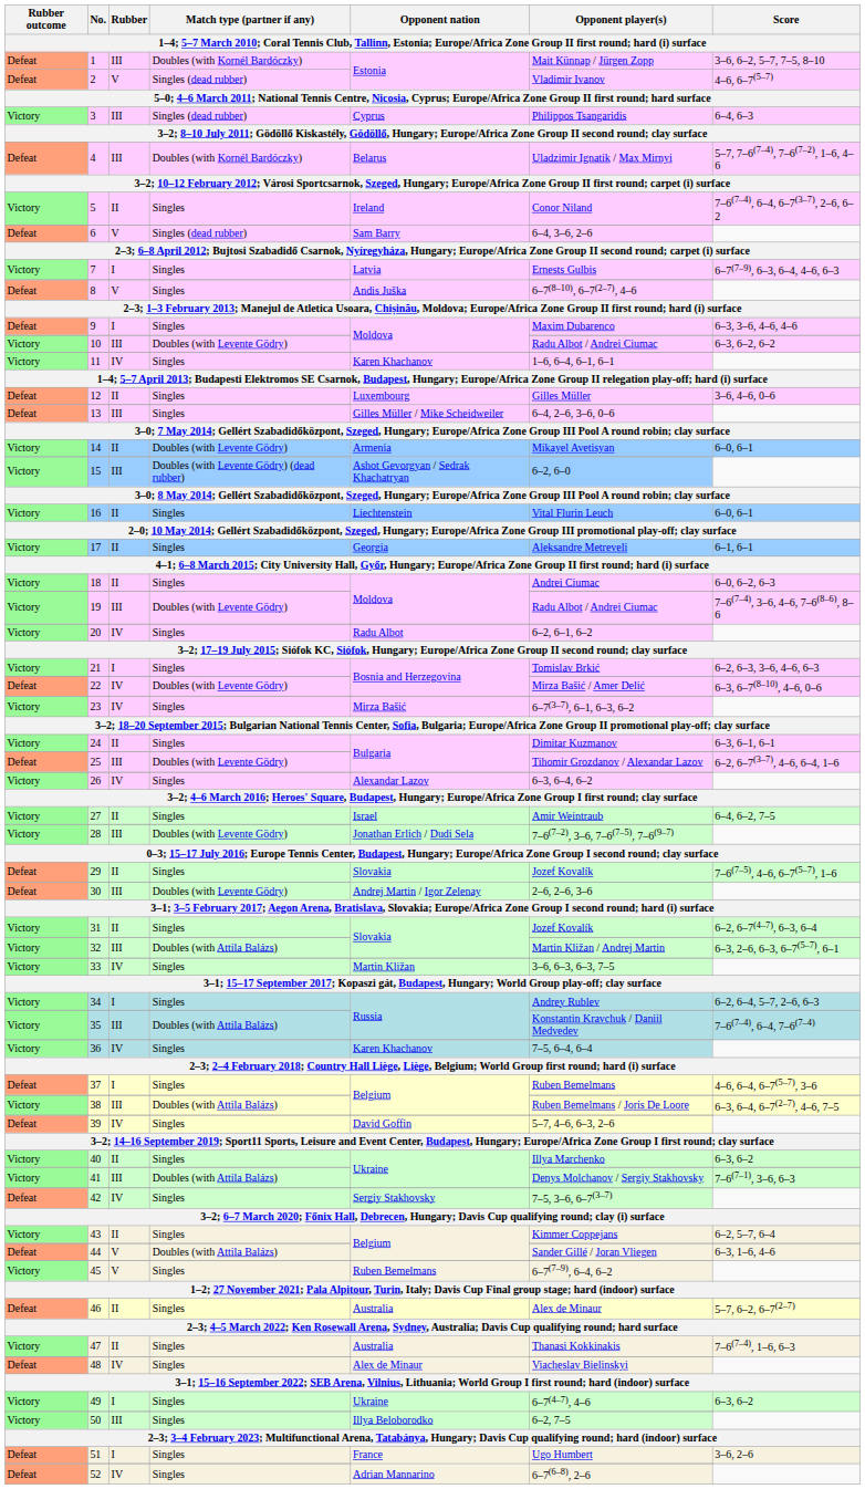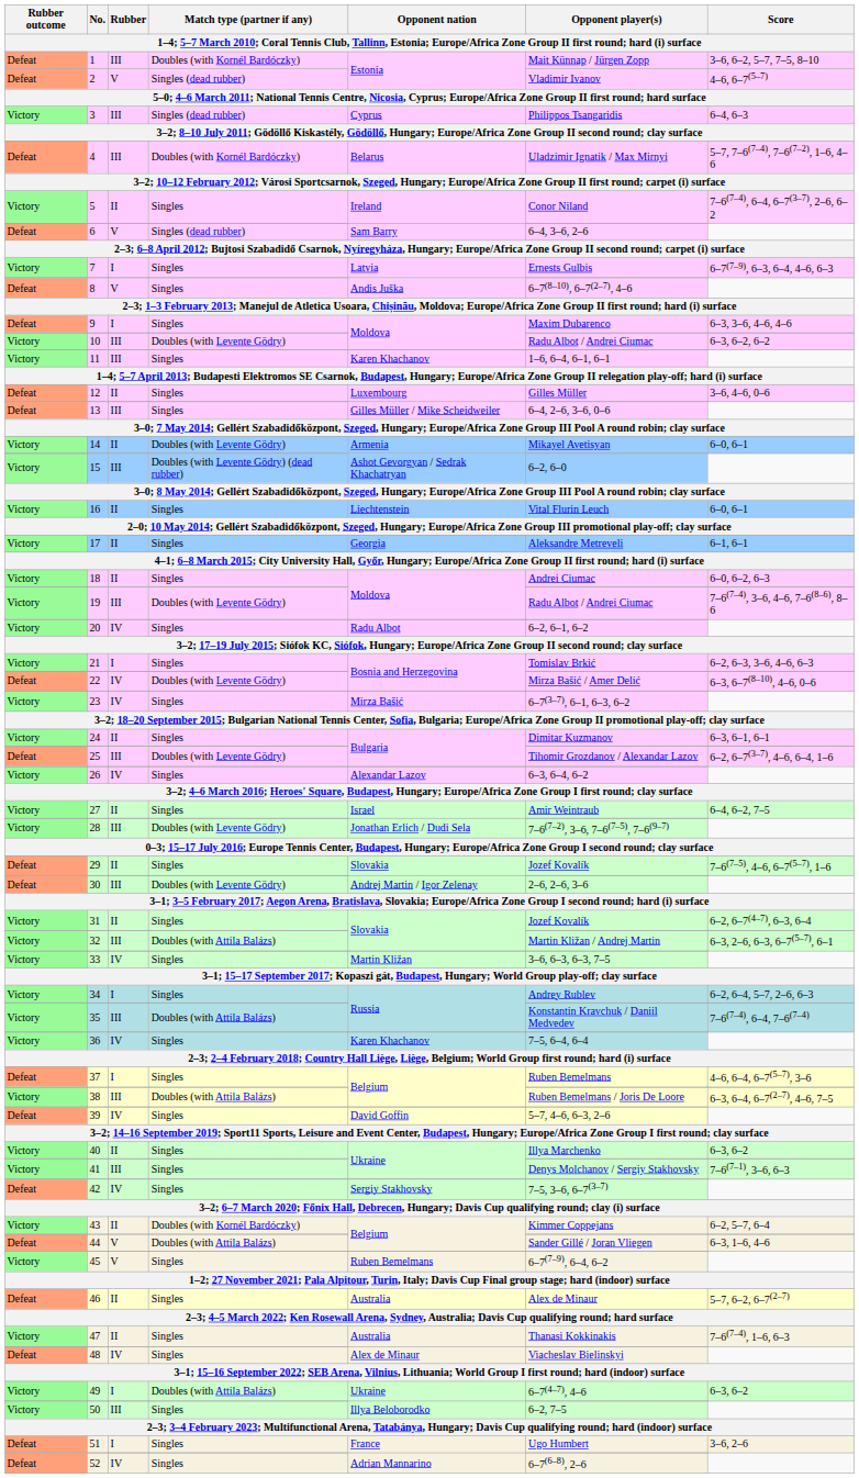 <table class=wikitable>
 <tr>
 <th>Rubber outcome</th>
 <th>No.</th>
 <th>Rubber</th>
 <th>Match type (partner if any)</th>
 <th>Opponent nation</th>
 <th>Opponent player(s)</th>
 <th>Score</th>
 </tr>
 <tr>
 <th colspan=7>1–4; <a href='#'>5–7 March 2010</a>; Coral Tennis Club, <a href='#'>Tallinn</a>, Estonia; Europe/Africa Zone Group II first round; hard (i) surface</th>
 </tr>
 <tr bgcolor=#FFCCFF>
 <td bgcolor=FFA07A>Defeat</td>
 <td>1</td>
 <td>III</td>
 <td>Doubles (with <a href='#'>Kornél Bardóczky</a>)</td>
 <td rowspan=2> <a href='#'>Estonia</a></td>
 <td><a href='#'>Mait Künnap</a> / <a href='#'>Jürgen Zopp</a></td>
 <td>3–6, 6–2, 5–7, 7–5, 8–10</td>
 </tr>
 <tr bgcolor=#FFCCFF>
 <td bgcolor=FFA07A>Defeat</td>
 <td>2</td>
 <td>V</td>
 <td>Singles (<a href='#'>dead rubber</a>)</td>
 <td><a href='#'>Vladimir Ivanov</a></td>
 <td>4–6, 6–7<sup>(5–7)</sup></td>
 </tr>
 <tr>
 <th colspan=7>5–0; <a href='#'>4–6 March 2011</a>; National Tennis Centre, <a href='#'>Nicosia</a>, Cyprus; Europe/Africa Zone Group II first round; hard surface</th>
 </tr>
 <tr bgcolor=#FFCCFF>
 <td bgcolor=98FB98>Victory</td>
 <td>3</td>
 <td>III</td>
 <td>Singles (<a href='#'>dead rubber</a>)</td>
 <td> <a href='#'>Cyprus</a></td>
 <td><a href='#'>Philippos Tsangaridis</a></td>
 <td>6–4, 6–3</td>
 </tr>
 <tr>
 <th colspan=7>3–2; <a href='#'>8–10 July 2011</a>; Gödöllő Kiskastély, <a href='#'>Gödöllő</a>, Hungary; Europe/Africa Zone Group II second round; clay surface</th>
 </tr>
 <tr bgcolor=#FFCCFF>
 <td bgcolor=FFA07A>Defeat</td>
 <td>4</td>
 <td>III</td>
 <td>Doubles (with <a href='#'>Kornél Bardóczky</a>)</td>
 <td> <a href='#'>Belarus</a></td>
 <td><a href='#'>Uladzimir Ignatik</a> / <a href='#'>Max Mirnyi</a></td>
 <td>5–7, 7–6<sup>(7–4)</sup>, 7–6<sup>(7–2)</sup>, 1–6, 4–6</td>
 </tr>
 <tr>
 <th colspan=7>3–2; <a href='#'>10–12 February 2012</a>; Városi Sportcsarnok, <a href='#'>Szeged</a>, Hungary; Europe/Africa Zone Group II first round; carpet (i) surface</th>
 </tr>
 <tr bgcolor=#FFCCFF>
 <td bgcolor=98FB98>Victory</td>
 <td>5</td>
 <td>II</td>
 <td>Singles</td>
 <td rowspan=2> <a href='#'>Ireland</a></td>
 <td><a href='#'>Conor Niland</a></td>
 <td>7–6<sup>(7–4)</sup>, 6–4, 6–7<sup>(3–7)</sup>, 2–6, 6–2</td>
 </tr>
 <tr>
 </tr>
 <tr bgcolor=#FFCCFF>
 <td bgcolor=FFA07A>Defeat</td>
 <td>6</td>
 <td>V</td>
 <td>Singles (<a href='#'>dead rubber</a>)</td>
 <td><a href='#'>Sam Barry</a></td>
 <td>6–4, 3–6, 2–6</td>
 </tr>
 <tr>
 <th colspan=7>2–3; <a href='#'>6–8 April 2012</a>; Bujtosi Szabadidő Csarnok, <a href='#'>Nyíregyháza</a>, Hungary; Europe/Africa Zone Group II second round; carpet (i) surface</th>
 </tr>
 <tr bgcolor=#FFCCFF>
 <td bgcolor=98FB98>Victory</td>
 <td>7</td>
 <td>I</td>
 <td>Singles</td>
 <td rowspan=2> <a href='#'>Latvia</a></td>
 <td><a href='#'>Ernests Gulbis</a></td>
 <td>6–7<sup>(7–9)</sup>, 6–3, 6–4, 4–6, 6–3</td>
 </tr>
 <tr>
 </tr>
 <tr bgcolor=#FFCCFF>
 <td bgcolor=FFA07A>Defeat</td>
 <td>8</td>
 <td>V</td>
 <td>Singles</td>
 <td><a href='#'>Andis Juška</a></td>
 <td>6–7<sup>(8–10)</sup>, 6–7<sup>(2–7)</sup>, 4–6</td>
 </tr>
 <tr>
 <th colspan=7>2–3; <a href='#'>1–3 February 2013</a>; Manejul de Atletica Usoara, <a href='#'>Chișinău</a>, Moldova; Europe/Africa Zone Group II first round; hard (i) surface</th>
 </tr>
 <tr bgcolor=#FFCCFF>
 <td bgcolor=FFA07A>Defeat</td>
 <td>9</td>
 <td>I</td>
 <td>Singles</td>
 <td rowspan=3> <a href='#'>Moldova</a></td>
 <td><a href='#'>Maxim Dubarenco</a></td>
 <td>6–3, 3–6, 4–6, 4–6</td>
 </tr>
 <tr>
 </tr>
 <tr bgcolor=#FFCCFF>
 <td bgcolor=98FB98>Victory</td>
 <td>10</td>
 <td>III</td>
 <td>Doubles (with <a href='#'>Levente Gödry</a>)</td>
 <td><a href='#'>Radu Albot</a> / <a href='#'>Andrei Ciumac</a></td>
 <td>6–3, 6–2, 6–2</td>
 </tr>
 <tr>
 </tr>
 <tr bgcolor=#FFCCFF>
 <td bgcolor=98FB98>Victory</td>
 <td>11</td>
-<td>IV</td>
+<td>III</td>
 <td>Singles</td>
 <td><a href='#'>Karen Khachanov</a></td>
 <td>1–6, 6–4, 6–1, 6–1</td>
 </tr>
 <tr>
 <th colspan=7>1–4; <a href='#'>5–7 April 2013</a>; Budapesti Elektromos SE Csarnok, <a href='#'>Budapest</a>, Hungary; Europe/Africa Zone Group II relegation play-off; hard (i) surface</th>
 </tr>
 <tr bgcolor=#FFCCFF>
 <td bgcolor=FFA07A>Defeat</td>
 <td>12</td>
 <td>II</td>
 <td>Singles</td>
 <td rowspan=2> <a href='#'>Luxembourg</a></td>
 <td><a href='#'>Gilles Müller</a></td>
 <td>3–6, 4–6, 0–6</td>
 </tr>
 <tr>
 </tr>
 <tr bgcolor=#FFCCFF>
 <td bgcolor=FFA07A>Defeat</td>
 <td>13</td>
 <td>III</td>
 <td>Singles</td>
 <td><a href='#'>Gilles Müller</a> / <a href='#'>Mike Scheidweiler</a></td>
 <td>6–4, 2–6, 3–6, 0–6</td>
 </tr>
 <tr>
 <th colspan=7>3–0; <a href='#'>7 May 2014</a>; Gellért Szabadidőközpont, <a href='#'>Szeged</a>, Hungary; Europe/Africa Zone Group III Pool A round robin; clay surface</th>
 </tr>
 <tr bgcolor=#99CCFF>
 <td bgcolor=98FB98>Victory</td>
 <td>14</td>
 <td>II</td>
 <td>Doubles (with <a href='#'>Levente Gödry</a>)</td>
 <td rowspan=2> <a href='#'>Armenia</a></td>
 <td><a href='#'>Mikayel Avetisyan</a></td>
 <td>6–0, 6–1</td>
 </tr>
 <tr>
 </tr>
 <tr bgcolor=#99CCFF>
 <td bgcolor=98FB98>Victory</td>
 <td>15</td>
 <td>III</td>
 <td>Doubles (with <a href='#'>Levente Gödry</a>) (<a href='#'>dead rubber</a>)</td>
 <td><a href='#'>Ashot Gevorgyan</a> / <a href='#'>Sedrak Khachatryan</a></td>
 <td>6–2, 6–0</td>
 </tr>
 <tr>
 <th colspan=7>3–0; <a href='#'>8 May 2014</a>; Gellért Szabadidőközpont, <a href='#'>Szeged</a>, Hungary; Europe/Africa Zone Group III Pool A round robin; clay surface</th>
 </tr>
 <tr bgcolor=#99CCFF>
 <td bgcolor=98FB98>Victory</td>
 <td>16</td>
 <td>II</td>
 <td>Singles</td>
 <td> <a href='#'>Liechtenstein</a></td>
 <td><a href='#'>Vital Flurin Leuch</a></td>
 <td>6–0, 6–1</td>
 </tr>
 <tr>
 <th colspan=7>2–0; <a href='#'>10 May 2014</a>; Gellért Szabadidőközpont, <a href='#'>Szeged</a>, Hungary; Europe/Africa Zone Group III promotional play-off; clay surface</th>
 </tr>
 <tr bgcolor=#99CCFF>
 <td bgcolor=98FB98>Victory</td>
 <td>17</td>
 <td>II</td>
 <td>Singles</td>
 <td> <a href='#'>Georgia</a></td>
 <td><a href='#'>Aleksandre Metreveli</a></td>
 <td>6–1, 6–1</td>
 </tr>
 <tr>
 <th colspan=7>4–1; <a href='#'>6–8 March 2015</a>; City University Hall, <a href='#'>Győr</a>, Hungary; Europe/Africa Zone Group II first round; hard (i) surface</th>
 </tr>
 <tr bgcolor=#FFCCFF>
 <td bgcolor=98FB98>Victory</td>
 <td>18</td>
 <td>II</td>
 <td>Singles</td>
 <td rowspan=3> <a href='#'>Moldova</a></td>
 <td><a href='#'>Andrei Ciumac</a></td>
 <td>6–0, 6–2, 6–3</td>
 </tr>
 <tr>
 </tr>
 <tr bgcolor=#FFCCFF>
 <td bgcolor=98FB98>Victory</td>
 <td>19</td>
 <td>III</td>
 <td>Doubles (with <a href='#'>Levente Gödry</a>)</td>
 <td><a href='#'>Radu Albot</a> / <a href='#'>Andrei Ciumac</a></td>
 <td>7–6<sup>(7–4)</sup>, 3–6, 4–6, 7–6<sup>(8–6)</sup>, 8–6</td>
 </tr>
 <tr>
 </tr>
 <tr bgcolor=#FFCCFF>
 <td bgcolor=98FB98>Victory</td>
 <td>20</td>
 <td>IV</td>
 <td>Singles</td>
 <td><a href='#'>Radu Albot</a></td>
 <td>6–2, 6–1, 6–2</td>
 </tr>
 <tr>
 <th colspan=7>3–2; <a href='#'>17–19 July 2015</a>; Siófok KC, <a href='#'>Siófok</a>, Hungary; Europe/Africa Zone Group II second round; clay surface</th>
 </tr>
 <tr bgcolor=#FFCCFF>
 <td bgcolor=98FB98>Victory</td>
 <td>21</td>
 <td>I</td>
 <td>Singles</td>
 <td rowspan=3> <a href='#'>Bosnia and Herzegovina</a></td>
 <td><a href='#'>Tomislav Brkić</a></td>
 <td>6–2, 6–3, 3–6, 4–6, 6–3</td>
 </tr>
 <tr>
 </tr>
 <tr bgcolor=#FFCCFF>
 <td bgcolor=FFA07A>Defeat</td>
 <td>22</td>
 <td>IV</td>
 <td>Doubles (with <a href='#'>Levente Gödry</a>)</td>
 <td><a href='#'>Mirza Bašić</a> / <a href='#'>Amer Delić</a></td>
 <td>6–3, 6–7<sup>(8–10)</sup>, 4–6, 0–6</td>
 </tr>
 <tr>
 </tr>
 <tr bgcolor=#FFCCFF>
 <td bgcolor=98FB98>Victory</td>
 <td>23</td>
 <td>IV</td>
 <td>Singles</td>
 <td><a href='#'>Mirza Bašić</a></td>
 <td>6–7<sup>(3–7)</sup>, 6–1, 6–3, 6–2</td>
 </tr>
 <tr>
 <th colspan=7>3–2; <a href='#'>18–20 September 2015</a>; Bulgarian National Tennis Center, <a href='#'>Sofia</a>, Bulgaria; Europe/Africa Zone Group II promotional play-off; clay surface</th>
 </tr>
 <tr bgcolor=#FFCCFF>
 <td bgcolor=98FB98>Victory</td>
 <td>24</td>
 <td>II</td>
 <td>Singles</td>
 <td rowspan=3> <a href='#'>Bulgaria</a></td>
 <td><a href='#'>Dimitar Kuzmanov</a></td>
 <td>6–3, 6–1, 6–1</td>
 </tr>
 <tr>
 </tr>
 <tr bgcolor=#FFCCFF>
 <td bgcolor=FFA07A>Defeat</td>
 <td>25</td>
 <td>III</td>
 <td>Doubles (with <a href='#'>Levente Gödry</a>)</td>
 <td><a href='#'>Tihomir Grozdanov</a> / <a href='#'>Alexandar Lazov</a></td>
 <td>6–2, 6–7<sup>(3–7)</sup>, 4–6, 6–4, 1–6</td>
 </tr>
 <tr>
 </tr>
 <tr bgcolor=#FFCCFF>
 <td bgcolor=98FB98>Victory</td>
 <td>26</td>
 <td>IV</td>
 <td>Singles</td>
 <td><a href='#'>Alexandar Lazov</a></td>
 <td>6–3, 6–4, 6–2</td>
 </tr>
 <tr>
 <th colspan=7>3–2; <a href='#'>4–6 March 2016</a>; <a href='#'>Heroes' Square</a>, <a href='#'>Budapest</a>, Hungary; Europe/Africa Zone Group I first round; clay surface</th>
 </tr>
 <tr bgcolor=#CCFFCC>
 <td bgcolor=98FB98>Victory</td>
 <td>27</td>
 <td>II</td>
 <td>Singles</td>
 <td rowspan=2> <a href='#'>Israel</a></td>
 <td><a href='#'>Amir Weintraub</a></td>
 <td>6–4, 6–2, 7–5</td>
 </tr>
 <tr>
 </tr>
 <tr bgcolor=#CCFFCC>
 <td bgcolor=98FB98>Victory</td>
 <td>28</td>
 <td>III</td>
 <td>Doubles (with <a href='#'>Levente Gödry</a>)</td>
 <td><a href='#'>Jonathan Erlich</a> / <a href='#'>Dudi Sela</a></td>
 <td>7–6<sup>(7–2)</sup>, 3–6, 7–6<sup>(7–5)</sup>, 7–6<sup>(9–7)</sup></td>
 </tr>
 <tr>
 <th colspan=7>0–3; <a href='#'>15–17 July 2016</a>; Europe Tennis Center, <a href='#'>Budapest</a>, Hungary; Europe/Africa Zone Group I second round; clay surface</th>
 </tr>
 <tr bgcolor=#CCFFCC>
 <td bgcolor=FFA07A>Defeat</td>
 <td>29</td>
 <td>II</td>
 <td>Singles</td>
 <td rowspan=2> <a href='#'>Slovakia</a></td>
 <td><a href='#'>Jozef Kovalík</a></td>
 <td>7–6<sup>(7–5)</sup>, 4–6, 6–7<sup>(5–7)</sup>, 1–6</td>
 </tr>
 <tr>
 </tr>
 <tr bgcolor=#CCFFCC>
 <td bgcolor=FFA07A>Defeat</td>
 <td>30</td>
 <td>III</td>
 <td>Doubles (with <a href='#'>Levente Gödry</a>)</td>
 <td><a href='#'>Andrej Martin</a> / <a href='#'>Igor Zelenay</a></td>
 <td>2–6, 2–6, 3–6</td>
 </tr>
 <tr>
 <th colspan=7>3–1; <a href='#'>3–5 February 2017</a>; <a href='#'>Aegon Arena</a>, <a href='#'>Bratislava</a>, Slovakia; Europe/Africa Zone Group I second round; hard (i) surface</th>
 </tr>
 <tr bgcolor=#CCFFCC>
 <td bgcolor=98FB98>Victory</td>
 <td>31</td>
 <td>II</td>
 <td>Singles</td>
 <td rowspan=3> <a href='#'>Slovakia</a></td>
 <td><a href='#'>Jozef Kovalík</a></td>
 <td>6–2, 6–7<sup>(4–7)</sup>, 6–3, 6–4</td>
 </tr>
 <tr>
 </tr>
 <tr bgcolor=#CCFFCC>
 <td bgcolor=98FB98>Victory</td>
 <td>32</td>
 <td>III</td>
 <td>Doubles (with <a href='#'>Attila Balázs</a>)</td>
 <td><a href='#'>Martin Kližan</a> / <a href='#'>Andrej Martin</a></td>
 <td>6–3, 2–6, 6–3, 6–7<sup>(5–7)</sup>, 6–1</td>
 </tr>
 <tr>
 </tr>
 <tr bgcolor=#CCFFCC>
 <td bgcolor=98FB98>Victory</td>
 <td>33</td>
 <td>IV</td>
 <td>Singles</td>
 <td><a href='#'>Martin Kližan</a></td>
 <td>3–6, 6–3, 6–3, 7–5</td>
 </tr>
 <tr>
 <th colspan=7>3–1; <a href='#'>15–17 September 2017</a>; Kopaszi gát, <a href='#'>Budapest</a>, Hungary; World Group play-off; clay surface</th>
 </tr>
 <tr bgcolor=#B0E0E6>
 <td bgcolor=98FB98>Victory</td>
 <td>34</td>
 <td>I</td>
 <td>Singles</td>
 <td rowspan=3> <a href='#'>Russia</a></td>
 <td><a href='#'>Andrey Rublev</a></td>
 <td>6–2, 6–4, 5–7, 2–6, 6–3</td>
 </tr>
 <tr>
 </tr>
 <tr bgcolor=#B0E0E6>
 <td bgcolor=98FB98>Victory</td>
 <td>35</td>
 <td>III</td>
 <td>Doubles (with <a href='#'>Attila Balázs</a>)</td>
 <td><a href='#'>Konstantin Kravchuk</a> / <a href='#'>Daniil Medvedev</a></td>
 <td>7–6<sup>(7–4)</sup>, 6–4, 7–6<sup>(7–4)</sup></td>
 </tr>
 <tr>
 </tr>
 <tr bgcolor=#B0E0E6>
 <td bgcolor=98FB98>Victory</td>
 <td>36</td>
 <td>IV</td>
 <td>Singles</td>
 <td><a href='#'>Karen Khachanov</a></td>
 <td>7–5, 6–4, 6–4</td>
 </tr>
 <tr>
 <th colspan=7>2–3; <a href='#'>2–4 February 2018</a>; <a href='#'>Country Hall Liège</a>, <a href='#'>Liège</a>, Belgium; World Group first round; hard (i) surface</th>
 </tr>
 <tr bgcolor=#FFFFCC>
 <td bgcolor=FFA07A>Defeat</td>
 <td>37</td>
 <td>I</td>
 <td>Singles</td>
 <td rowspan=3> <a href='#'>Belgium</a></td>
 <td><a href='#'>Ruben Bemelmans</a></td>
 <td>4–6, 6–4, 6–7<sup>(5–7)</sup>, 3–6</td>
 </tr>
 <tr>
 </tr>
 <tr bgcolor=#FFFFCC>
 <td bgcolor=98FB98>Victory</td>
 <td>38</td>
 <td>III</td>
 <td>Doubles (with <a href='#'>Attila Balázs</a>)</td>
 <td><a href='#'>Ruben Bemelmans</a> / <a href='#'>Joris De Loore</a></td>
 <td>6–3, 6–4, 6–7<sup>(2–7)</sup>, 4–6, 7–5</td>
 </tr>
 <tr>
 </tr>
 <tr bgcolor=#FFFFCC>
 <td bgcolor=FFA07A>Defeat</td>
 <td>39</td>
 <td>IV</td>
 <td>Singles</td>
 <td><a href='#'>David Goffin</a></td>
 <td>5–7, 4–6, 6–3, 2–6</td>
 </tr>
 <tr>
 <th colspan=7>3–2; <a href='#'>14–16 September 2019</a>; Sport11 Sports, Leisure and Event Center, <a href='#'>Budapest</a>, Hungary; Europe/Africa Zone Group I first round; clay surface</th>
 </tr>
 <tr bgcolor=#CCFFCC>
 <td bgcolor=98FB98>Victory</td>
 <td>40</td>
 <td>II</td>
 <td>Singles</td>
 <td rowspan=3> <a href='#'>Ukraine</a></td>
 <td><a href='#'>Illya Marchenko</a></td>
 <td>6–3, 6–2</td>
 </tr>
 <tr>
 </tr>
 <tr bgcolor=#CCFFCC>
 <td bgcolor=98FB98>Victory</td>
 <td>41</td>
 <td>III</td>
-<td>Doubles (with <a href='#'>Attila Balázs</a>)</td>
+<td>Singles</td>
 <td><a href='#'>Denys Molchanov</a> / <a href='#'>Sergiy Stakhovsky</a></td>
 <td>7–6<sup>(7–1)</sup>, 3–6, 6–3</td>
 </tr>
 <tr>
 </tr>
 <tr bgcolor=#CCFFCC>
 <td bgcolor=FFA07A>Defeat</td>
 <td>42</td>
 <td>IV</td>
 <td>Singles</td>
 <td><a href='#'>Sergiy Stakhovsky</a></td>
 <td>7–5, 3–6, 6–7<sup>(3–7)</sup></td>
 </tr>
 <tr>
 <th colspan=7>3–2; <a href='#'>6–7 March 2020</a>; <a href='#'>Főnix Hall</a>, <a href='#'>Debrecen</a>, Hungary; Davis Cup qualifying round; clay (i) surface</th>
 </tr>
 <tr bgcolor=#F7F2E0>
 <td bgcolor=98FB98>Victory</td>
 <td>43</td>
 <td>II</td>
-<td>Singles</td>
+<td>Doubles (with <a href='#'>Kornél Bardóczky</a>)</td>
 <td rowspan=3> <a href='#'>Belgium</a></td>
 <td><a href='#'>Kimmer Coppejans</a></td>
 <td>6–2, 5–7, 6–4</td>
 </tr>
 <tr>
 </tr>
 <tr bgcolor=#F7F2E0>
 <td bgcolor=FFA07A>Defeat</td>
 <td>44</td>
 <td>V</td>
 <td>Doubles (with <a href='#'>Attila Balázs</a>)</td>
 <td><a href='#'>Sander Gillé</a> / <a href='#'>Joran Vliegen</a></td>
 <td>6–3, 1–6, 4–6</td>
 </tr>
 <tr>
 </tr>
 <tr bgcolor=#F7F2E0>
 <td bgcolor=98FB98>Victory</td>
 <td>45</td>
 <td>V</td>
 <td>Singles</td>
 <td><a href='#'>Ruben Bemelmans</a></td>
 <td>6–7<sup>(7–9)</sup>, 6–4, 6–2</td>
 </tr>
 <tr>
 <th colspan=7>1–2; <a href='#'>27 November 2021</a>; <a href='#'>Pala Alpitour</a>, <a href='#'>Turin</a>, Italy; Davis Cup Final group stage; hard (indoor) surface</th>
 </tr>
 <tr bgcolor=#FFFFCC>
 <td bgcolor=FFA07A>Defeat</td>
 <td>46</td>
 <td>II</td>
 <td>Singles</td>
 <td> <a href='#'>Australia</a></td>
 <td><a href='#'>Alex de Minaur</a></td>
 <td>5–7, 6–2, 6–7<sup>(2–7)</sup></td>
 </tr>
 <tr>
 <th colspan=7>2–3; <a href='#'>4–5 March 2022</a>; <a href='#'>Ken Rosewall Arena</a>, <a href='#'>Sydney</a>, Australia; Davis Cup qualifying round; hard surface</th>
 </tr>
 <tr bgcolor=#F7F2E0>
 <td bgcolor=98FB98>Victory</td>
 <td>47</td>
 <td>II</td>
 <td>Singles</td>
 <td rowspan=2> <a href='#'>Australia</a></td>
 <td><a href='#'>Thanasi Kokkinakis</a></td>
 <td>7–6<sup>(7–4)</sup>, 1–6, 6–3</td>
 </tr>
 <tr>
 </tr>
 <tr bgcolor=#F7F2E0>
 <td bgcolor=FFA07A>Defeat</td>
 <td>48</td>
 <td>IV</td>
 <td>Singles</td>
 <td><a href='#'>Alex de Minaur</a></td>
 <td><a href='#'>Viacheslav Bielinskyi</a></td>
 </tr>
 <tr>
 <th colspan=7>3–1; <a href='#'>15–16 September 2022</a>; <a href='#'>SEB Arena</a>, <a href='#'>Vilnius</a>, Lithuania; World Group I first round; hard (indoor) surface</th>
 </tr>
 <tr bgcolor=#CCFFCC>
 <td bgcolor=98FB98>Victory</td>
 <td>49</td>
 <td>I</td>
-<td>Singles</td>
+<td>Doubles (with <a href='#'>Attila Balázs</a>)</td>
 <td rowspan=2> <a href='#'>Ukraine</a></td>
 <td>6–7<sup>(4–7)</sup>, 4–6</td>
 <td>6–3, 6–2</td>
 </tr>
 <tr>
 </tr>
 <tr bgcolor=#CCFFCC>
 <td bgcolor=98FB98>Victory</td>
 <td>50</td>
 <td>III</td>
 <td>Singles</td>
 <td><a href='#'>Illya Beloborodko</a></td>
 <td>6–2, 7–5</td>
 </tr>
 <tr>
 <th colspan=7>2–3; <a href='#'>3–4 February 2023</a>; Multifunctional Arena, <a href='#'>Tatabánya</a>, Hungary; Davis Cup qualifying round; hard (indoor) surface</th>
 </tr>
 <tr bgcolor=#F7F2E0>
 <td bgcolor=FFA07A>Defeat</td>
 <td>51</td>
 <td>I</td>
 <td>Singles</td>
 <td rowspan=2> <a href='#'>France</a></td>
 <td><a href='#'>Ugo Humbert</a></td>
 <td>3–6, 2–6</td>
 </tr>
 <tr>
 </tr>
 <tr bgcolor=#F7F2E0>
 <td bgcolor=FFA07A>Defeat</td>
 <td>52</td>
 <td>IV</td>
 <td>Singles</td>
 <td><a href='#'>Adrian Mannarino</a></td>
 <td>6–7<sup>(6–8)</sup>, 2–6</td>
 </tr>
 </table>
